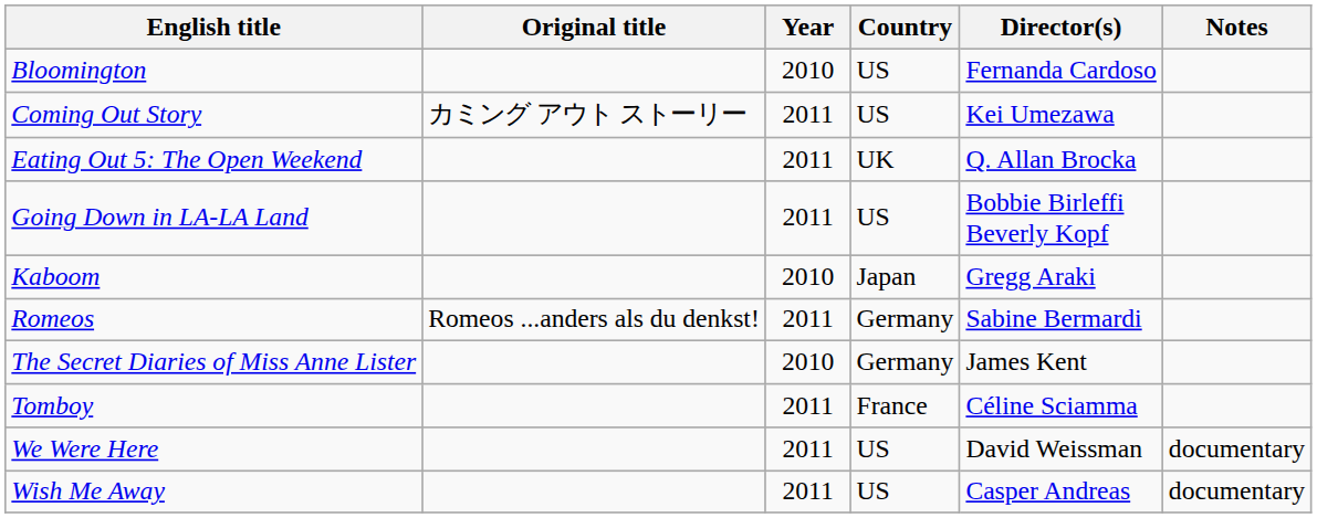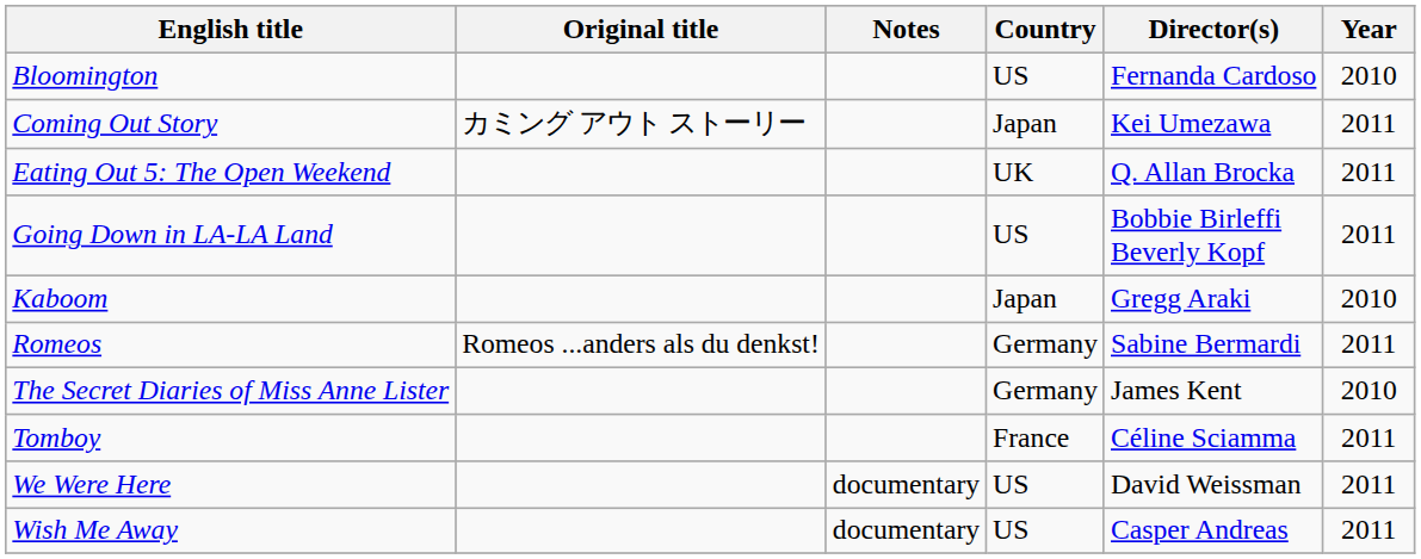 <table class="wikitable" style="font-size: 90%;">
 <tr>
 <th>English title</th>
 <th>Original title</th>
-<th style="width:40px;">Year</th>
+<th>Notes</th>
 <th>Country</th>
 <th>Director(s)</th>
-<th>Notes</th>
+<th style="width:40px;">Year</th>
 </tr>
 <tr>
 <td><em><a href='#'>Bloomington</a></em></td>
 <td></td>
-<td style="text-align:center;">2010</td>
+<td></td>
 <td>US</td>
 <td><a href='#'>Fernanda Cardoso</a></td>
-<td></td>
+<td style="text-align:center;">2010</td>
 </tr>
 <tr>
 <td><em><a href='#'>Coming Out Story</a></em></td>
 <td>カミング アウト ストーリー</td>
+<td></td>
+<td>Japan</td>
+<td><a href='#'>Kei Umezawa</a></td>
 <td style="text-align:center;">2011</td>
-<td>US</td>
-<td><a href='#'>Kei Umezawa</a></td>
-<td></td>
 </tr>
 <tr>
 <td><em><a href='#'>Eating Out 5: The Open Weekend</a></em></td>
 <td></td>
-<td style="text-align:center;">2011</td>
+<td></td>
 <td>UK</td>
 <td><a href='#'>Q. Allan Brocka</a></td>
-<td></td>
+<td style="text-align:center;">2011</td>
 </tr>
 <tr>
 <td><em><a href='#'>Going Down in LA-LA Land</a></em></td>
 <td></td>
-<td style="text-align:center;">2011</td>
+<td></td>
 <td>US</td>
 <td><a href='#'>Bobbie Birleffi</a>  <br> <a href='#'>Beverly Kopf</a></td>
-<td></td>
+<td style="text-align:center;">2011</td>
 </tr>
 <tr>
 <td><em><a href='#'>Kaboom</a></em></td>
 <td></td>
-<td style="text-align:center;">2010</td>
+<td></td>
 <td>Japan</td>
 <td><a href='#'>Gregg Araki</a></td>
-<td></td>
+<td style="text-align:center;">2010</td>
 </tr>
 <tr>
 <td><em><a href='#'>Romeos</a></em></td>
 <td>Romeos ...anders als du denkst!</td>
-<td style="text-align:center;">2011</td>
+<td></td>
 <td>Germany</td>
 <td><a href='#'>Sabine Bermardi</a></td>
-<td></td>
+<td style="text-align:center;">2011</td>
 </tr>
 <tr>
 <td><em><a href='#'>The Secret Diaries of Miss Anne Lister</a></em></td>
 <td></td>
-<td style="text-align:center;">2010</td>
+<td></td>
 <td>Germany</td>
 <td>James Kent</td>
-<td></td>
+<td style="text-align:center;">2010</td>
 </tr>
 <tr>
 <td><em><a href='#'>Tomboy</a></em></td>
 <td></td>
-<td style="text-align:center;">2011</td>
+<td></td>
 <td>France</td>
 <td><a href='#'>Céline Sciamma</a></td>
-<td></td>
+<td style="text-align:center;">2011</td>
 </tr>
 <tr>
 <td><em><a href='#'>We Were Here</a></em></td>
 <td></td>
-<td style="text-align:center;">2011</td>
+<td>documentary</td>
 <td>US</td>
 <td>David Weissman</td>
-<td>documentary</td>
+<td style="text-align:center;">2011</td>
 </tr>
 <tr valign="top">
 <td><em><a href='#'>Wish Me Away</a></em></td>
 <td></td>
-<td style="text-align:center;">2011</td>
+<td>documentary</td>
 <td>US</td>
 <td><a href='#'>Casper Andreas</a></td>
-<td>documentary</td>
+<td style="text-align:center;">2011</td>
 </tr>
 </table>
